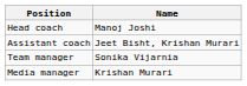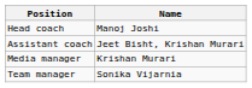 <table class="wikitable">
 <tr>
 <th>Position</th>
 <th>Name</th>
 </tr>
 <tr>
 <td>Head coach</td>
 <td> Manoj Joshi</td>
 </tr>
 <tr>
 <td>Assistant coach</td>
 <td> Jeet Bisht, Krishan Murari</td>
 </tr>
 <tr>
+<td>Media manager</td>
+<td> Krishan Murari</td>
+</tr>
+<tr>
 <td>Team manager</td>
 <td> Sonika Vijarnia</td>
 </tr>
-<tr>
-<td>Media manager</td>
-<td> Krishan Murari</td>
-</tr>
 </table>
